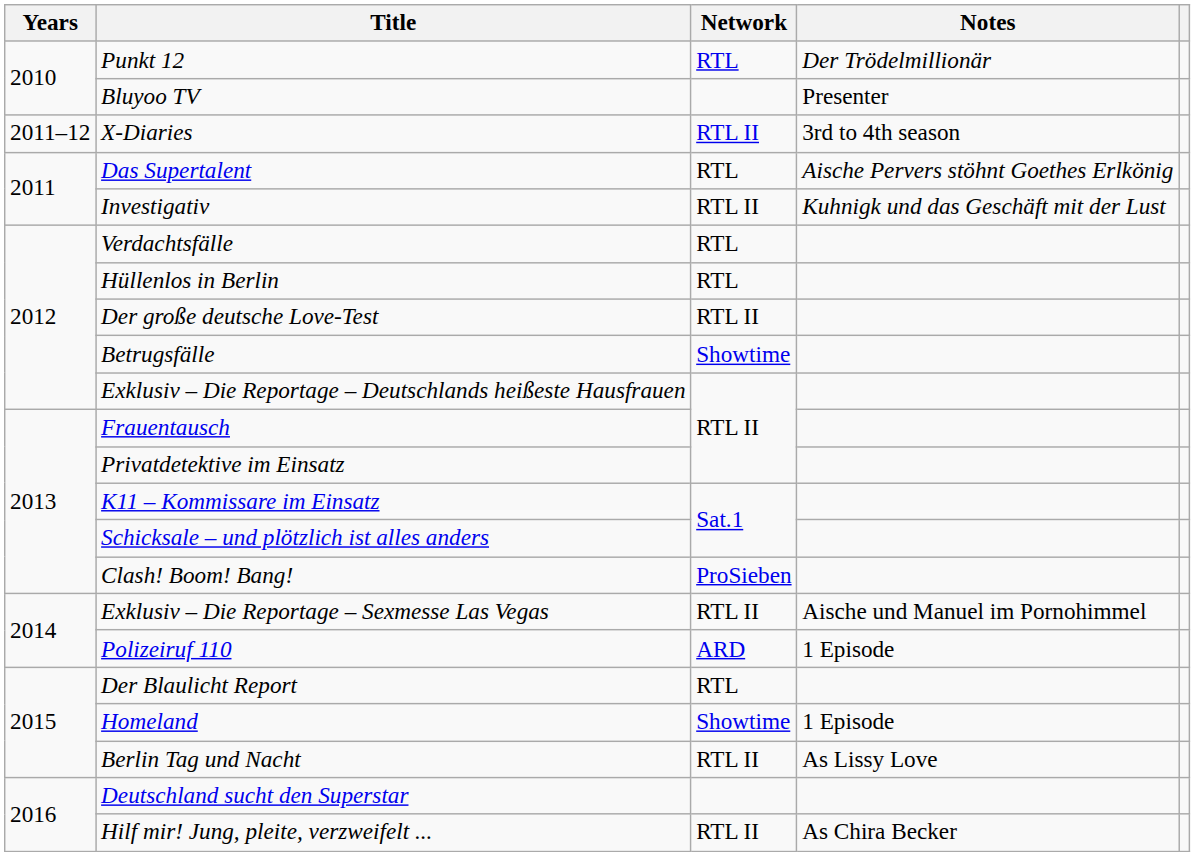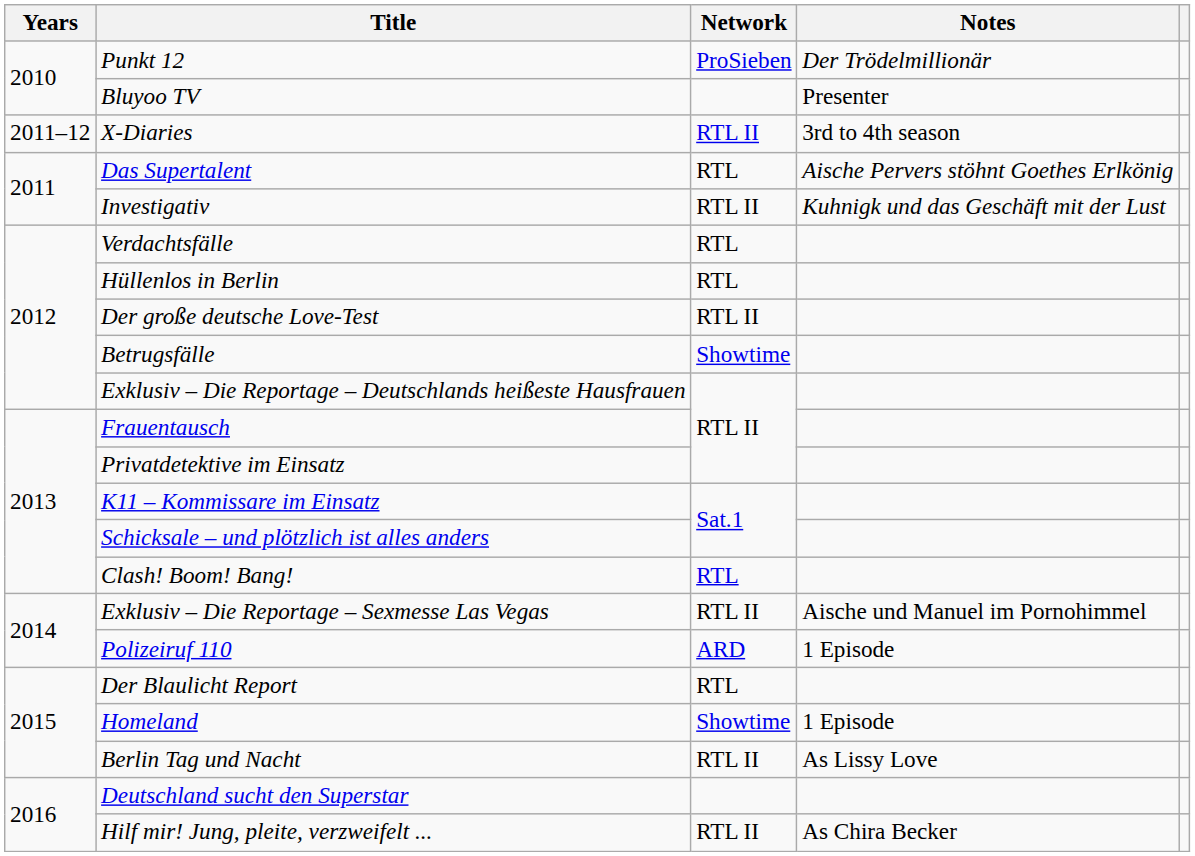 <table class="wikitable">
 <tr>
 <th>Years</th>
 <th>Title</th>
 <th>Network</th>
 <th>Notes</th>
 <th></th>
 </tr>
 <tr>
 <td rowspan="2">2010</td>
 <td><em>Punkt 12</em></td>
-<td><a href='#'>RTL</a></td>
+<td><a href='#'>ProSieben</a></td>
 <td><em>Der Trödelmillionär</em></td>
 <td></td>
 </tr>
 <tr>
 <td><em>Bluyoo TV</em></td>
 <td></td>
 <td>Presenter</td>
 <td></td>
 </tr>
 <tr>
 <td>2011–12</td>
 <td><em>X-Diaries</em></td>
 <td><a href='#'>RTL II</a></td>
 <td>3rd to 4th season</td>
 <td></td>
 </tr>
 <tr>
 <td rowspan="2">2011</td>
 <td><em><a href='#'>Das Supertalent</a></em></td>
 <td>RTL</td>
 <td><em>Aische Pervers stöhnt Goethes Erlkönig</em></td>
 <td></td>
 </tr>
 <tr>
 <td><em>Investigativ</em></td>
 <td>RTL II</td>
 <td><em>Kuhnigk und das Geschäft mit der Lust</em></td>
 <td></td>
 </tr>
 <tr>
 <td rowspan="5">2012</td>
 <td><em>Verdachtsfälle</em></td>
 <td>RTL</td>
 <td></td>
 <td></td>
 </tr>
 <tr>
 <td><em>Hüllenlos in Berlin</em></td>
 <td>RTL</td>
 <td></td>
 <td></td>
 </tr>
 <tr>
 <td><em>Der große deutsche Love-Test</em></td>
 <td>RTL II</td>
 <td></td>
 <td></td>
 </tr>
 <tr>
 <td><em>Betrugsfälle</em></td>
 <td><a href='#'>Showtime</a></td>
 <td></td>
 <td></td>
 </tr>
 <tr>
 <td><em>Exklusiv – Die Reportage – Deutschlands heißeste Hausfrauen</em></td>
 <td rowspan="3">RTL II</td>
 <td></td>
 <td></td>
 </tr>
 <tr>
 <td rowspan="5">2013</td>
 <td><em><a href='#'>Frauentausch</a></em></td>
 <td></td>
 <td></td>
 </tr>
 <tr>
 <td><em>Privatdetektive im Einsatz</em></td>
 <td></td>
 <td></td>
 </tr>
 <tr>
 <td><em><a href='#'>K11 – Kommissare im Einsatz</a></em></td>
 <td rowspan="2"><a href='#'>Sat.1</a></td>
 <td></td>
 <td></td>
 </tr>
 <tr>
 <td><em><a href='#'>Schicksale – und plötzlich ist alles anders</a></em></td>
 <td></td>
 <td></td>
 </tr>
 <tr>
 <td><em>Clash! Boom! Bang!</em></td>
-<td><a href='#'>ProSieben</a></td>
+<td><a href='#'>RTL</a></td>
 <td></td>
 <td></td>
 </tr>
 <tr>
 <td rowspan="2">2014</td>
 <td><em>Exklusiv – Die Reportage – Sexmesse Las Vegas</em></td>
 <td>RTL II</td>
 <td>Aische und Manuel im Pornohimmel</td>
 <td></td>
 </tr>
 <tr>
 <td><em><a href='#'>Polizeiruf 110</a></em></td>
 <td><a href='#'>ARD</a></td>
 <td>1 Episode</td>
 <td></td>
 </tr>
 <tr>
 <td rowspan="3">2015</td>
 <td><em>Der Blaulicht Report</em></td>
 <td>RTL</td>
 <td></td>
 <td></td>
 </tr>
 <tr>
 <td><em><a href='#'>Homeland</a></em></td>
 <td><a href='#'>Showtime</a></td>
 <td>1 Episode</td>
 <td></td>
 </tr>
 <tr>
 <td><em>Berlin Tag und Nacht</em></td>
 <td>RTL II</td>
 <td>As Lissy Love</td>
 <td></td>
 </tr>
 <tr>
 <td rowspan="2">2016</td>
 <td><em><a href='#'>Deutschland sucht den Superstar</a></em></td>
 <td></td>
 <td></td>
 <td></td>
 </tr>
 <tr>
 <td><em>Hilf mir! Jung, pleite, verzweifelt ...</em></td>
 <td>RTL II</td>
 <td>As Chira Becker</td>
 <td></td>
 </tr>
 </table>
